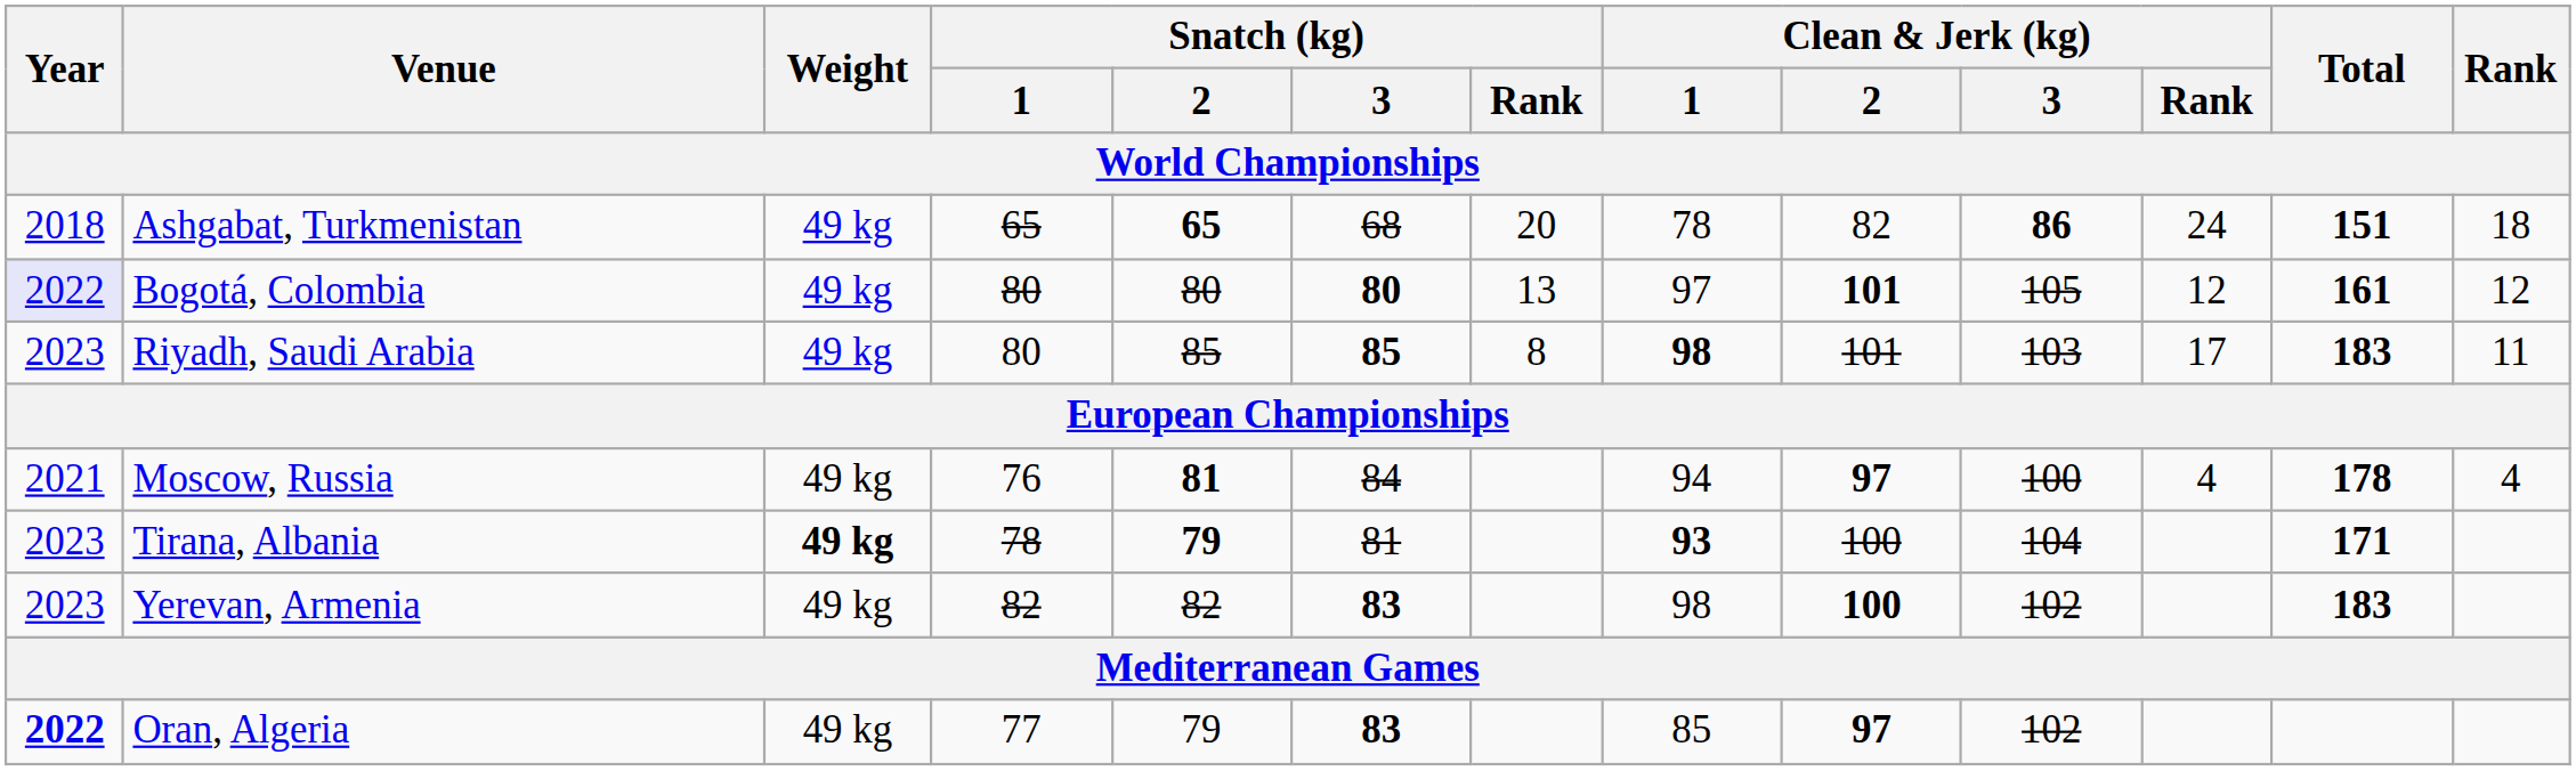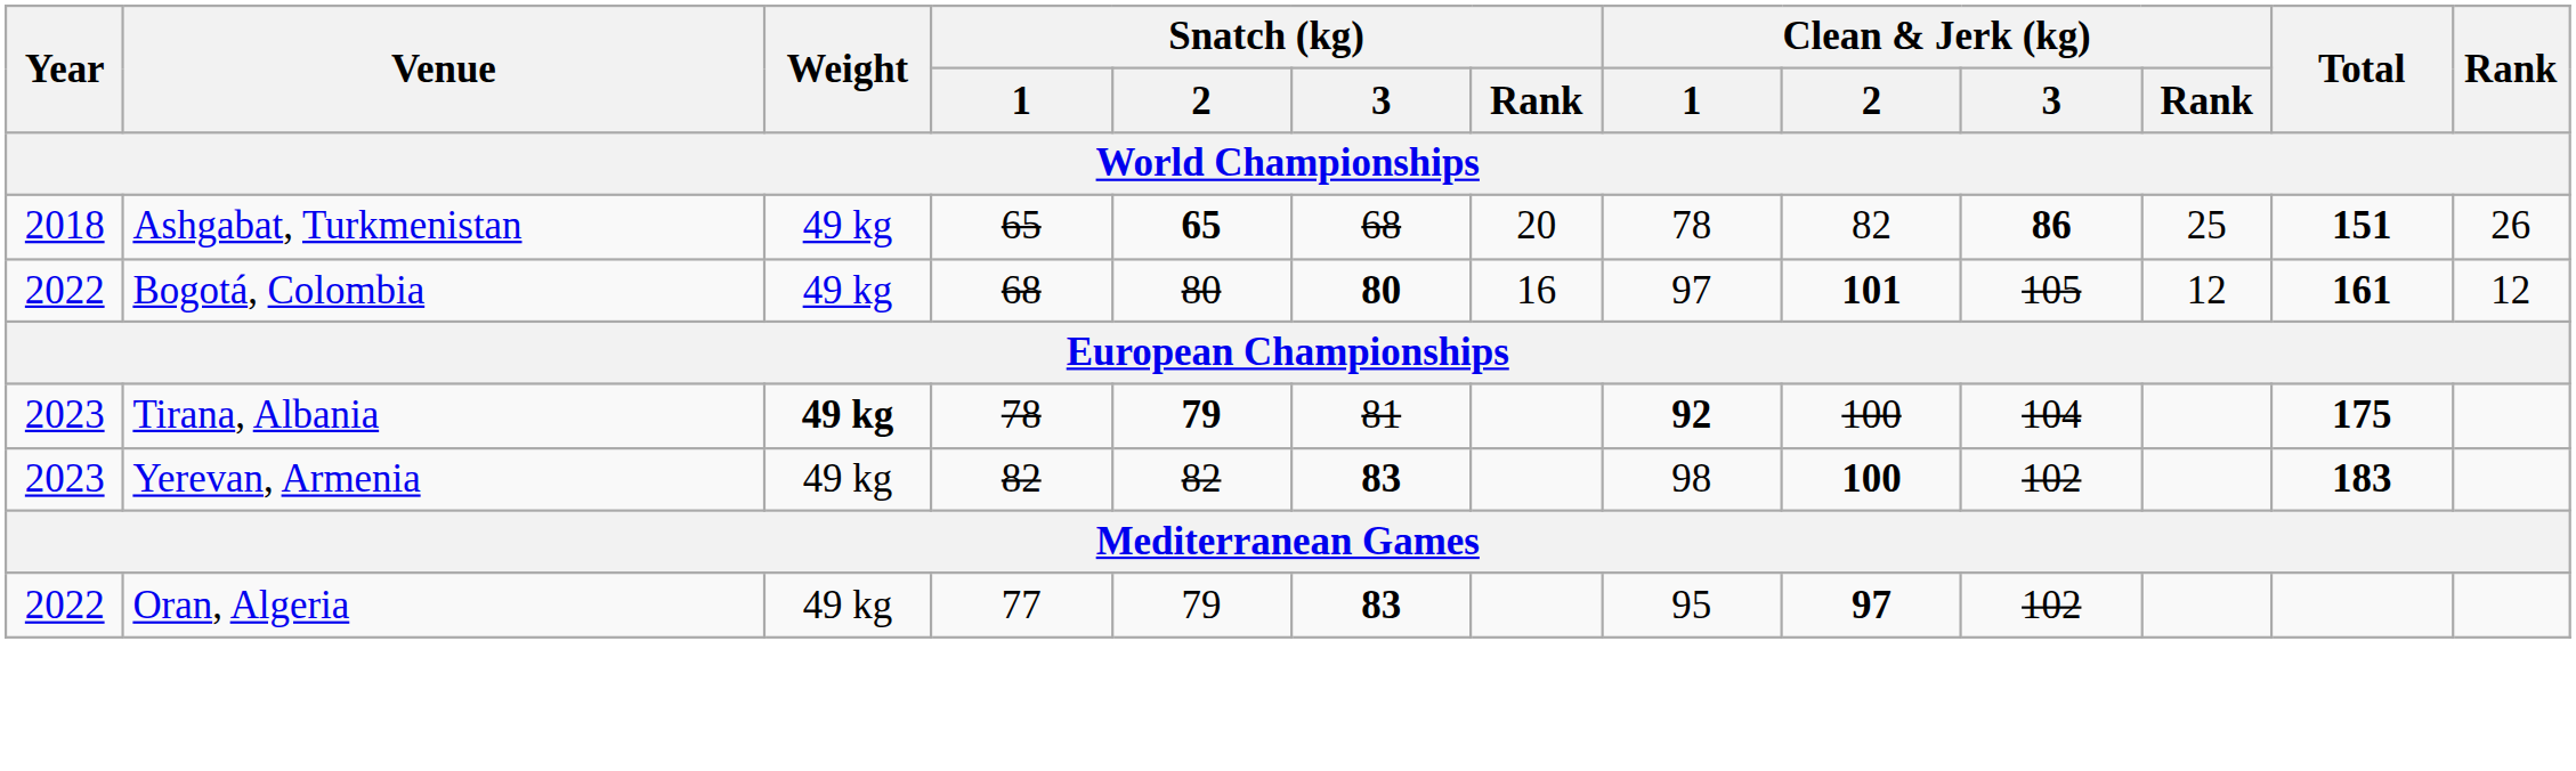 <table class = "wikitable" style="text-align:center;">
 <tr>
 <th rowspan=2 width=40>Year</th>
 <th rowspan=2 width=250>Venue</th>
 <th rowspan=2 width=60>Weight</th>
 <th colspan=4>Snatch (kg)</th>
 <th colspan=4>Clean & Jerk (kg)</th>
 <th rowspan=2 width=65>Total</th>
 <th rowspan=2 width=40>Rank</th>
 </tr>
 <tr>
 <th width=65>1</th>
 <th width=65>2</th>
 <th width=65>3</th>
 <th width=45>Rank</th>
 <th width=65>1</th>
 <th width=65>2</th>
 <th width=65>3</th>
 <th width=45>Rank</th>
 </tr>
 <tr>
 <th colspan=13><a href='#'>World Championships</a></th>
 </tr>
 <tr>
 <td><a href='#'>2018</a></td>
 <td align=left> <a href='#'>Ashgabat</a>, <a href='#'>Turkmenistan</a></td>
 <td><a href='#'>49 kg</a></td>
 <td><s>65</s></td>
 <td><strong>65</strong></td>
 <td><s>68</s></td>
 <td>20</td>
 <td>78</td>
 <td>82</td>
 <td><strong>86</strong></td>
-<td>24</td>
+<td>25</td>
 <td><strong>151</strong></td>
-<td>18</td>
+<td>26</td>
 </tr>
 <tr>
-<td style="background: lavender;"><a href='#'>2022</a></td>
+<td><a href='#'>2022</a></td>
 <td align=left> <a href='#'>Bogotá</a>, <a href='#'>Colombia</a></td>
 <td><a href='#'>49 kg</a></td>
-<td><s>80</s></td>
+<td><s>68</s></td>
 <td><s>80</s></td>
 <td><strong>80</strong></td>
-<td>13</td>
+<td>16</td>
 <td>97</td>
 <td><strong>101</strong></td>
 <td><s>105</s></td>
 <td>12</td>
 <td><strong>161</strong></td>
 <td>12</td>
 </tr>
 <tr>
-<td><a href='#'>2023</a></td>
-<td align=left> <a href='#'>Riyadh</a>, <a href='#'>Saudi Arabia</a></td>
-<td><a href='#'>49 kg</a></td>
-<td>80</td>
-<td><s>85</s></td>
-<td><strong>85</strong></td>
-<td>8</td>
-<td><strong>98</strong></td>
-<td><s>101</s></td>
-<td><s>103</s></td>
-<td>17</td>
-<td><strong>183</strong></td>
-<td>11</td>
-</tr>
-<tr>
 <th colspan=13><a href='#'>European Championships</a></th>
-</tr>
-<tr>
-<td><a href='#'>2021</a></td>
-<td align=left> <a href='#'>Moscow</a>, <a href='#'>Russia</a></td>
-<td>49 kg</td>
-<td>76</td>
-<td><strong>81</strong></td>
-<td><s>84</s></td>
-<td></td>
-<td>94</td>
-<td><strong>97</strong></td>
-<td><s>100</s></td>
-<td>4</td>
-<td><strong>178</strong></td>
-<td>4</td>
 </tr>
 <tr>
 <td><a href='#'>2023</a></td>
 <td align=left> <a href='#'>Tirana</a>, <a href='#'>Albania</a></td>
 <td><strong>49 kg</strong></td>
 <td><s>78</s></td>
 <td><strong>79</strong></td>
 <td><s>81</s></td>
 <td></td>
-<td><strong>93</strong></td>
+<td><strong>92</strong></td>
 <td><s>100</s></td>
 <td><s>104</s></td>
 <td></td>
-<td><strong>171</strong></td>
+<td><strong>175</strong></td>
 <td></td>
 </tr>
 <tr>
 <td><a href='#'>2023</a></td>
 <td align=left> <a href='#'>Yerevan</a>, <a href='#'>Armenia</a></td>
 <td>49 kg</td>
 <td><s>82</s></td>
 <td><s>82</s></td>
 <td><strong>83</strong></td>
 <td></td>
 <td>98</td>
 <td><strong>100</strong></td>
 <td><s>102</s></td>
 <td></td>
 <td><strong>183</strong></td>
 <td></td>
 </tr>
 <tr>
 <th colspan=13><a href='#'>Mediterranean Games</a></th>
 </tr>
 <tr>
-<td><strong><a href='#'>2022</a></strong></td>
+<td><a href='#'>2022</a></td>
 <td align=left> <a href='#'>Oran</a>, <a href='#'>Algeria</a></td>
 <td>49 kg</td>
 <td>77</td>
 <td>79</td>
 <td><strong>83</strong></td>
 <td></td>
-<td>85</td>
+<td>95</td>
 <td><strong>97</strong></td>
 <td><s>102</s></td>
 <td></td>
 <td></td>
 <td></td>
 </tr>
 </table>
